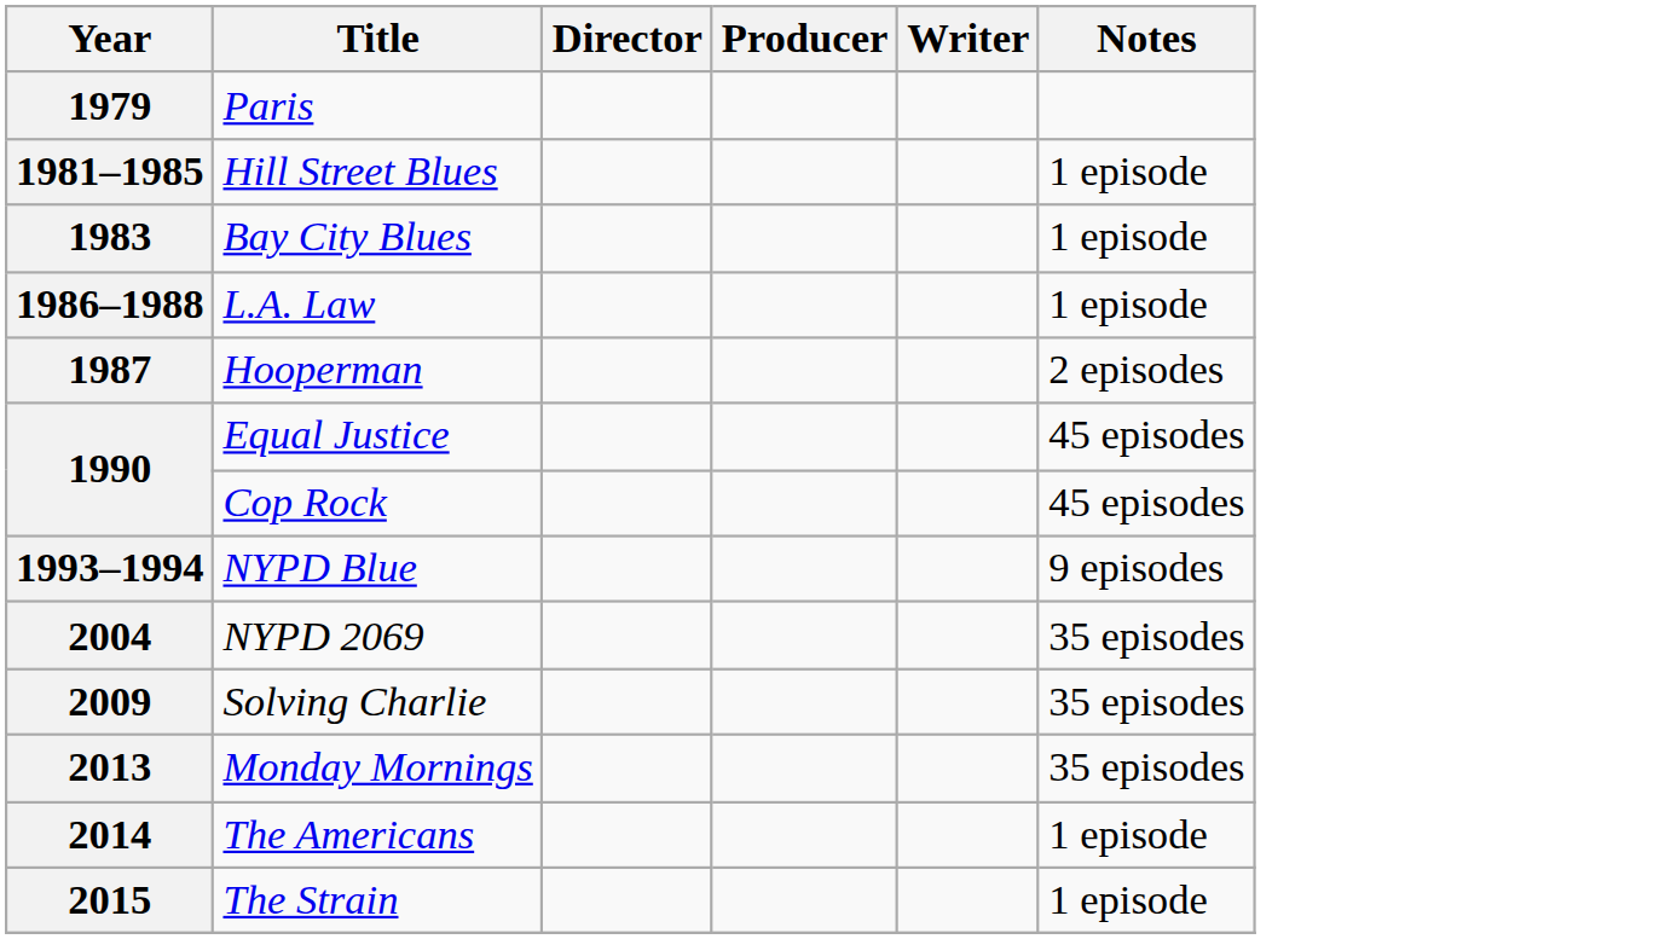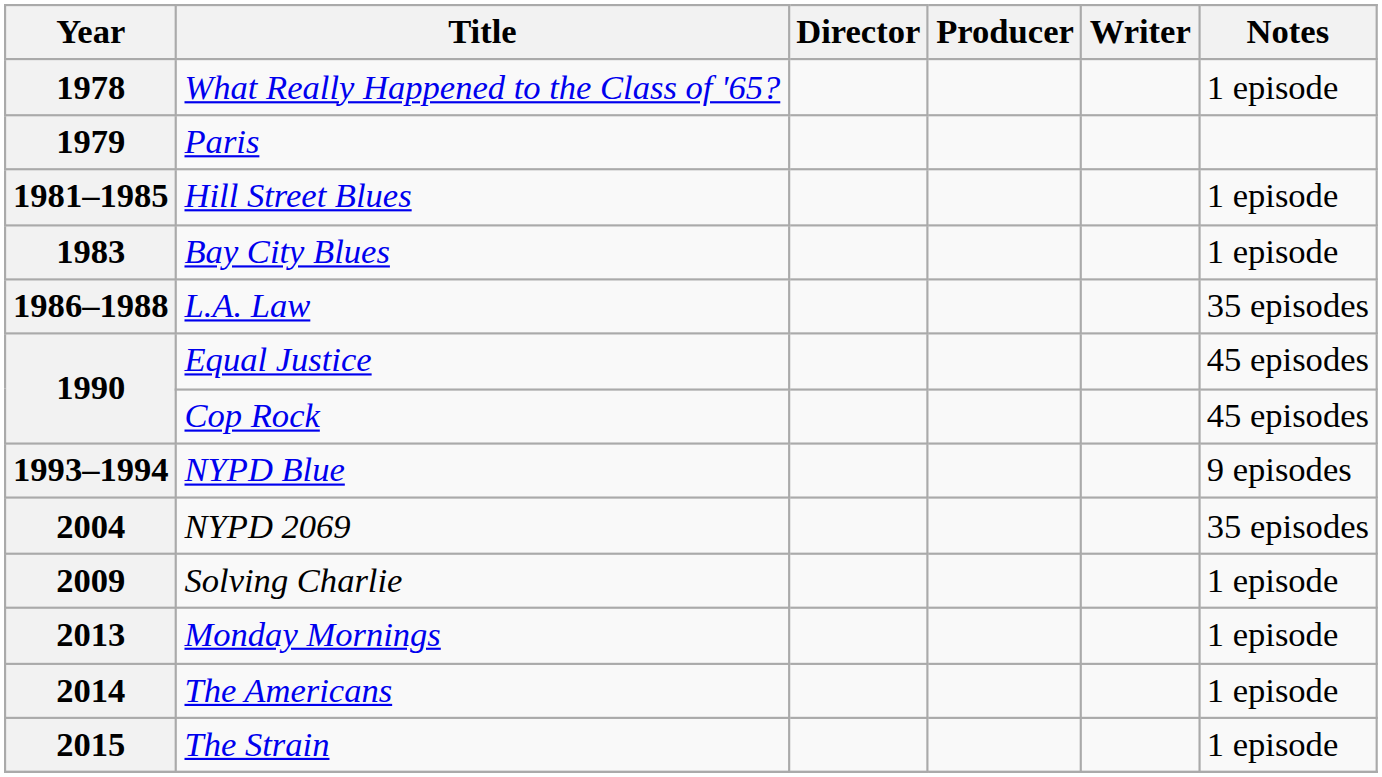 <table class="wikitable plainrowheaders">
 <tr>
 <th scope="col">Year</th>
 <th scope="col">Title</th>
 <th scope="col">Director</th>
 <th scope="col">Producer</th>
 <th scope="col">Writer</th>
 <th scope="col">Notes</th>
+</tr>
+<tr>
+<th scope="row">1978</th>
+<td><em><a href='#'>What Really Happened to the Class of '65?</a></em></td>
+<td></td>
+<td></td>
+<td></td>
+<td>1 episode</td>
 </tr>
 <tr>
 <th scope="row">1979</th>
 <td><em><a href='#'>Paris</a></em></td>
 <td></td>
 <td></td>
 <td></td>
 <td></td>
 </tr>
 <tr>
 <th scope="row">1981–1985</th>
 <td><em><a href='#'>Hill Street Blues</a></em></td>
 <td></td>
 <td></td>
 <td></td>
 <td>1 episode</td>
 </tr>
 <tr>
 <th scope="row">1983</th>
 <td><em><a href='#'>Bay City Blues</a></em></td>
 <td></td>
 <td></td>
 <td></td>
 <td>1 episode</td>
 </tr>
 <tr>
 <th scope="row">1986–1988</th>
 <td><em><a href='#'>L.A. Law</a></em></td>
 <td></td>
 <td></td>
 <td></td>
-<td>1 episode</td>
-</tr>
-<tr>
-<th scope="row">1987</th>
-<td><em><a href='#'>Hooperman</a></em></td>
-<td></td>
-<td></td>
-<td></td>
-<td>2 episodes</td>
+<td>35 episodes</td>
 </tr>
 <tr>
 <th scope="row" rowspan=2>1990</th>
 <td><em><a href='#'>Equal Justice</a></em></td>
 <td></td>
 <td></td>
 <td></td>
 <td>45 episodes</td>
 </tr>
 <tr>
 <td><em><a href='#'>Cop Rock</a></em></td>
 <td></td>
 <td></td>
 <td></td>
 <td>45 episodes</td>
 </tr>
 <tr>
 <th scope="row">1993–1994</th>
 <td><em><a href='#'>NYPD Blue</a></em></td>
 <td></td>
 <td></td>
 <td></td>
 <td>9 episodes</td>
 </tr>
 <tr>
 <th scope="row">2004</th>
 <td><em>NYPD 2069</em></td>
 <td></td>
 <td></td>
 <td></td>
 <td>35 episodes</td>
 </tr>
 <tr>
 <th scope="row">2009</th>
 <td><em>Solving Charlie</em></td>
 <td></td>
 <td></td>
 <td></td>
-<td>35 episodes</td>
+<td>1 episode</td>
 </tr>
 <tr>
 <th scope="row">2013</th>
 <td><em><a href='#'>Monday Mornings</a></em></td>
 <td></td>
 <td></td>
 <td></td>
-<td>35 episodes</td>
+<td>1 episode</td>
 </tr>
 <tr>
 <th scope="row">2014</th>
 <td><em><a href='#'>The Americans</a></em></td>
 <td></td>
 <td></td>
 <td></td>
 <td>1 episode</td>
 </tr>
 <tr>
 <th scope="row">2015</th>
 <td><em><a href='#'>The Strain</a></em></td>
 <td></td>
 <td></td>
 <td></td>
 <td>1 episode</td>
 </tr>
 <tr>
 </tr>
 </table>
